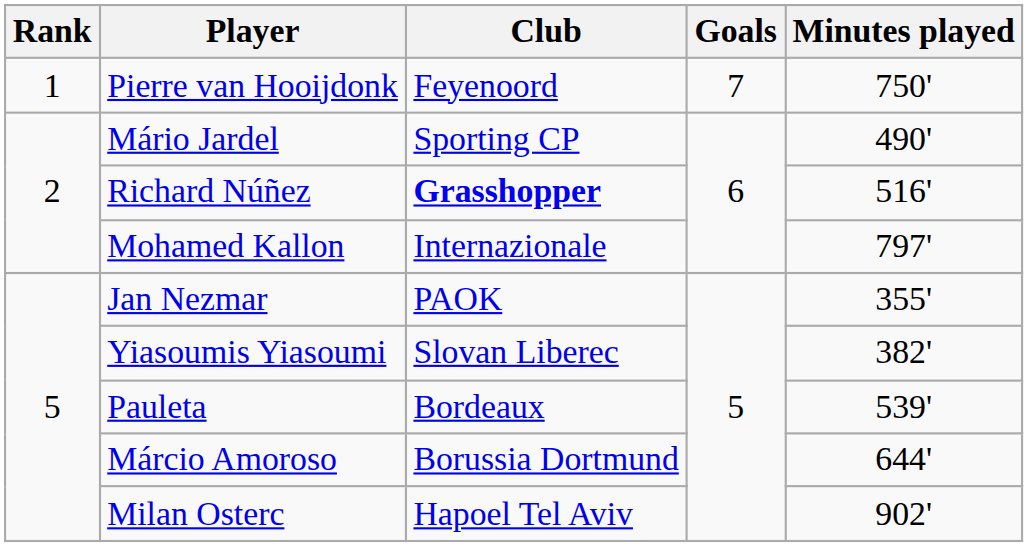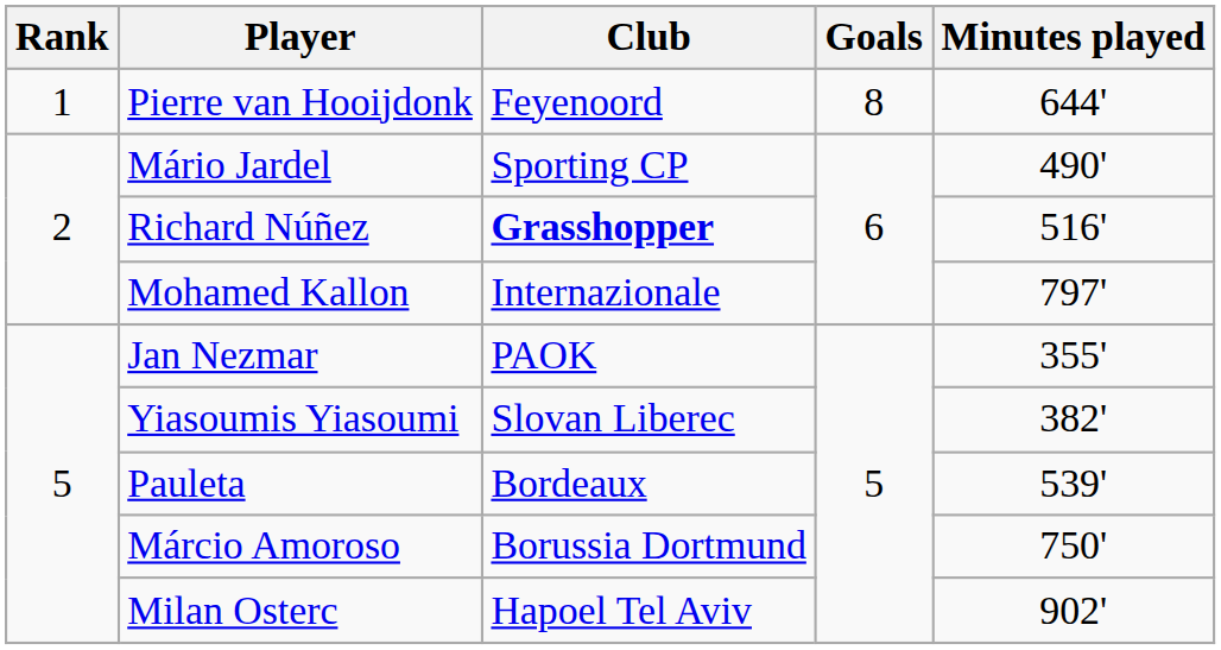 <table class="wikitable sortable" style="text-align:center">
 <tr>
 <th>Rank</th>
 <th>Player</th>
 <th>Club</th>
 <th>Goals</th>
 <th>Minutes played</th>
 </tr>
 <tr>
 <td>1</td>
 <td align="left"> <a href='#'>Pierre van Hooijdonk</a></td>
 <td align="left"> <a href='#'>Feyenoord</a></td>
-<td>7</td>
-<td>750'</td>
+<td>8</td>
+<td>644'</td>
 </tr>
 <tr>
 <td rowspan="3">2</td>
 <td align="left"> <a href='#'>Mário Jardel</a></td>
 <td align="left"> <a href='#'>Sporting CP</a></td>
 <td rowspan="3">6</td>
 <td>490'</td>
 </tr>
 <tr>
 <td align="left"> <a href='#'>Richard Núñez</a></td>
 <td align="left"><strong> <a href='#'>Grasshopper</a></strong></td>
 <td>516'</td>
 </tr>
 <tr>
 <td align="left"> <a href='#'>Mohamed Kallon</a></td>
 <td align="left"> <a href='#'>Internazionale</a></td>
 <td>797'</td>
 </tr>
 <tr>
 <td rowspan="5">5</td>
 <td align="left"> <a href='#'>Jan Nezmar</a></td>
 <td align="left"> <a href='#'>PAOK</a></td>
 <td rowspan="5">5</td>
 <td>355'</td>
 </tr>
 <tr>
 <td align="left"> <a href='#'>Yiasoumis Yiasoumi</a></td>
 <td align="left"> <a href='#'>Slovan Liberec</a></td>
 <td>382'</td>
 </tr>
 <tr>
 <td align="left"> <a href='#'>Pauleta</a></td>
 <td align="left"> <a href='#'>Bordeaux</a></td>
 <td>539'</td>
 </tr>
 <tr>
 <td align="left"> <a href='#'>Márcio Amoroso</a></td>
 <td align="left"> <a href='#'>Borussia Dortmund</a></td>
-<td>644'</td>
+<td>750'</td>
 </tr>
 <tr>
 <td align="left"> <a href='#'>Milan Osterc</a></td>
 <td align="left"> <a href='#'>Hapoel Tel Aviv</a></td>
 <td>902'</td>
 </tr>
 </table>
